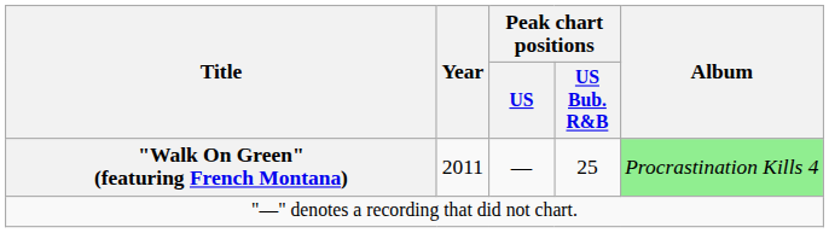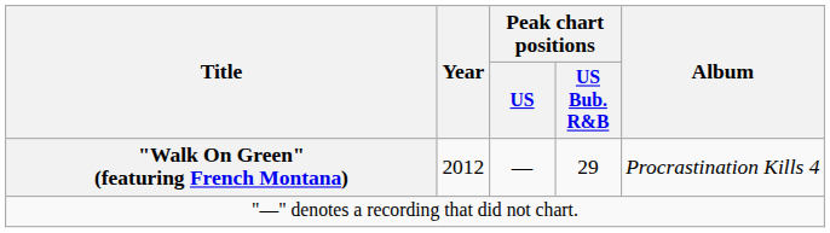 <table class="wikitable plainrowheaders" style="text-align:center;">
 <tr>
 <th scope="col" rowspan="2" style="width:20em;">Title</th>
 <th scope="col" rowspan="2">Year</th>
 <th scope="col" colspan="2">Peak chart positions</th>
 <th scope="col" rowspan="2">Album</th>
 </tr>
 <tr>
 <th scope="col" style="width:3em;font-size:90%;"><a href='#'>US</a></th>
 <th scope="col" style="width:3em;font-size:90%;"><a href='#'>US<br>Bub. R&B</a><br></th>
 </tr>
 <tr>
 <th scope="row">"Walk On Green"<br><span>(featuring <a href='#'>French Montana</a>)</span></th>
-<td>2011</td>
+<td>2012</td>
 <td>—</td>
-<td>25</td>
-<td style="background: lightgreen;"><em>Procrastination Kills 4</em></td>
+<td>29</td>
+<td><em>Procrastination Kills 4</em></td>
 </tr>
 <tr>
 <td colspan="14" style="font-size:90%">"—" denotes a recording that did not chart.</td>
 </tr>
 </table>
